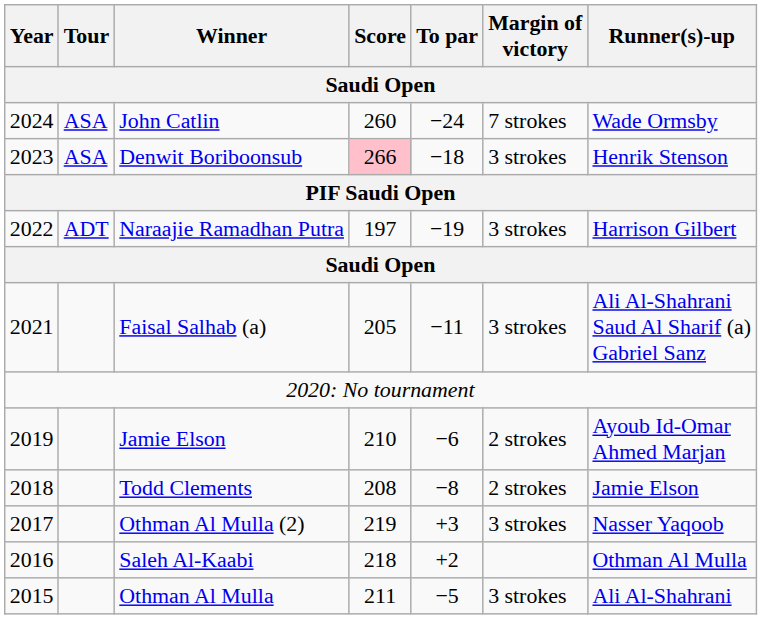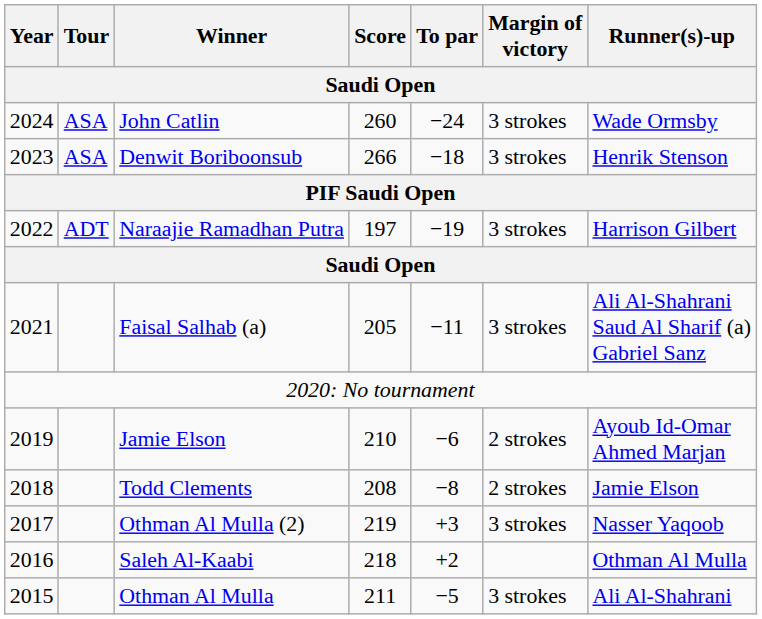 <table class=wikitable style="font-size:95%">
 <tr>
 <th>Year</th>
 <th>Tour</th>
 <th>Winner</th>
 <th>Score</th>
 <th>To par</th>
 <th>Margin of<br>victory</th>
 <th>Runner(s)-up</th>
 </tr>
 <tr>
 <th colspan=9>Saudi Open</th>
 </tr>
 <tr>
 <td>2024</td>
 <td><a href='#'>ASA</a></td>
 <td> <a href='#'>John Catlin</a></td>
 <td align=center>260</td>
 <td align=center>−24</td>
-<td>7 strokes</td>
+<td>3 strokes</td>
 <td> <a href='#'>Wade Ormsby</a></td>
 </tr>
 <tr>
 <td>2023</td>
 <td><a href='#'>ASA</a></td>
 <td> <a href='#'>Denwit Boriboonsub</a></td>
-<td align=center style="background: pink;">266</td>
+<td align=center>266</td>
 <td align=center>−18</td>
 <td>3 strokes</td>
 <td> <a href='#'>Henrik Stenson</a></td>
 </tr>
 <tr>
 <th colspan=9>PIF Saudi Open</th>
 </tr>
 <tr>
 <td>2022</td>
 <td><a href='#'>ADT</a></td>
 <td> <a href='#'>Naraajie Ramadhan Putra</a></td>
 <td align=center>197</td>
 <td align=center>−19</td>
 <td>3 strokes</td>
 <td> <a href='#'>Harrison Gilbert</a></td>
 </tr>
 <tr>
 <th colspan=9>Saudi Open</th>
 </tr>
 <tr>
 <td>2021</td>
 <td></td>
 <td> <a href='#'>Faisal Salhab</a> (a)</td>
 <td align=center>205</td>
 <td align=center>−11</td>
 <td>3 strokes</td>
 <td> <a href='#'>Ali Al-Shahrani</a><br> <a href='#'>Saud Al Sharif</a> (a)<br> <a href='#'>Gabriel Sanz</a></td>
 </tr>
 <tr>
 <td colspan=7 align=center><em>2020: No tournament</em></td>
 </tr>
 <tr>
 <td>2019</td>
 <td></td>
 <td> <a href='#'>Jamie Elson</a></td>
 <td align=center>210</td>
 <td align=center>−6</td>
 <td>2 strokes</td>
 <td> <a href='#'>Ayoub Id-Omar</a><br> <a href='#'>Ahmed Marjan</a></td>
 </tr>
 <tr>
 <td>2018</td>
 <td></td>
 <td> <a href='#'>Todd Clements</a></td>
 <td align=center>208</td>
 <td align=center>−8</td>
 <td>2 strokes</td>
 <td> <a href='#'>Jamie Elson</a></td>
 </tr>
 <tr>
 <td>2017</td>
 <td></td>
 <td> <a href='#'>Othman Al Mulla</a> (2)</td>
 <td align=center>219</td>
 <td align=center>+3</td>
 <td>3 strokes</td>
 <td> <a href='#'>Nasser Yaqoob</a></td>
 </tr>
 <tr>
 <td>2016</td>
 <td></td>
 <td> <a href='#'>Saleh Al-Kaabi</a></td>
 <td align=center>218</td>
 <td align=center>+2</td>
 <td></td>
 <td> <a href='#'>Othman Al Mulla</a></td>
 </tr>
 <tr>
 <td>2015</td>
 <td></td>
 <td> <a href='#'>Othman Al Mulla</a></td>
 <td align=center>211</td>
 <td align=center>−5</td>
 <td>3 strokes</td>
 <td> <a href='#'>Ali Al-Shahrani</a></td>
 </tr>
 </table>
